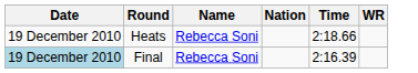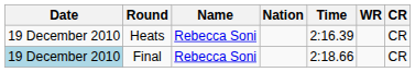 <table class="wikitable" style="text-align:center">
 <tr>
 <th>Date</th>
 <th>Round</th>
 <th>Name</th>
 <th>Nation</th>
 <th>Time</th>
 <th>WR</th>
+<th>CR</th>
 </tr>
 <tr>
 <td>19 December 2010</td>
 <td>Heats</td>
 <td align="left"><a href='#'>Rebecca Soni</a></td>
 <td align="left"></td>
-<td>2:18.66</td>
+<td>2:16.39</td>
 <td></td>
+<td>CR</td>
 </tr>
 <tr>
 <td style="background: lightblue;">19 December 2010</td>
 <td>Final</td>
 <td align="left"><a href='#'>Rebecca Soni</a></td>
 <td align="left"></td>
-<td>2:16.39</td>
+<td>2:18.66</td>
 <td></td>
+<td>CR</td>
 </tr>
 </table>
